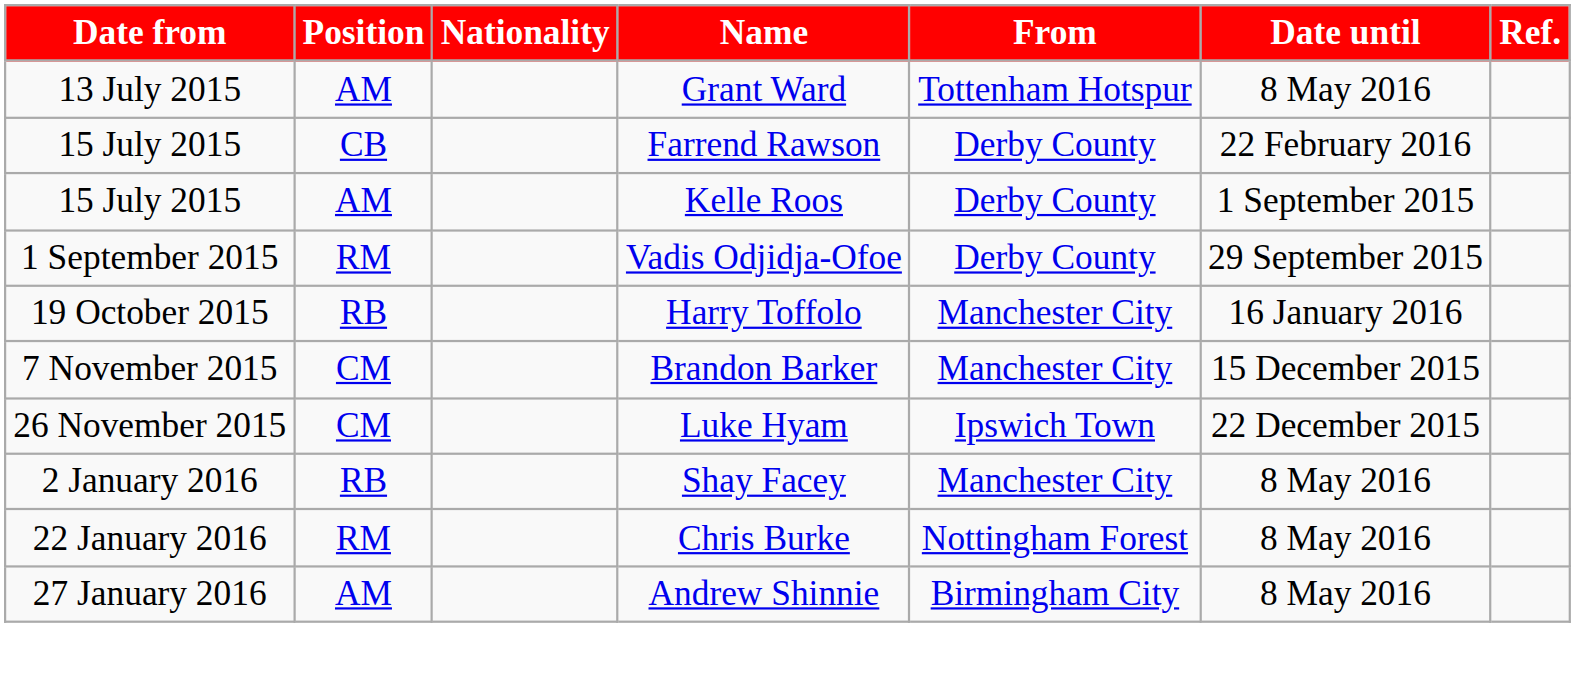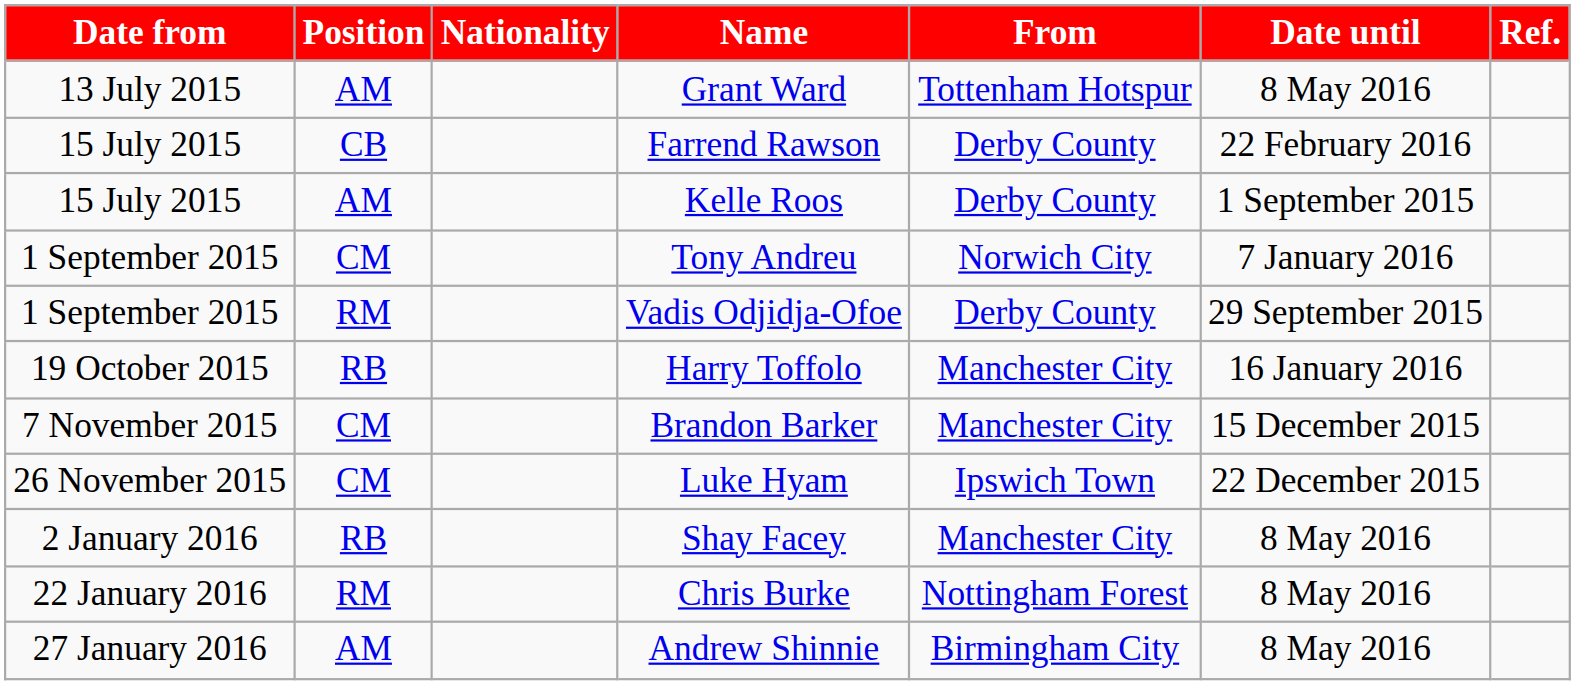 <table class="wikitable"  style="text-align:center;">
 <tr>
 <th style="background:#FF0000; color:white;">Date from</th>
 <th style="background:#FF0000; color:white;">Position</th>
 <th style="background:#FF0000; color:white;">Nationality</th>
 <th style="background:#FF0000; color:white;">Name</th>
 <th style="background:#FF0000; color:white;">From</th>
 <th style="background:#FF0000; color:white;">Date until</th>
 <th style="background:#FF0000; color:white;">Ref.</th>
 </tr>
 <tr>
 <td>13 July 2015</td>
 <td><a href='#'>AM</a></td>
 <td></td>
 <td><a href='#'>Grant Ward</a></td>
 <td><a href='#'>Tottenham Hotspur</a></td>
 <td>8 May 2016</td>
 <td></td>
 </tr>
 <tr>
 <td>15 July 2015</td>
 <td><a href='#'>CB</a></td>
 <td></td>
 <td><a href='#'>Farrend Rawson</a></td>
 <td><a href='#'>Derby County</a></td>
 <td>22 February 2016</td>
 <td></td>
 </tr>
 <tr>
 <td>15 July 2015</td>
 <td><a href='#'>AM</a></td>
 <td></td>
 <td><a href='#'>Kelle Roos</a></td>
 <td><a href='#'>Derby County</a></td>
 <td>1 September 2015</td>
+<td></td>
+</tr>
+<tr>
+<td>1 September 2015</td>
+<td><a href='#'>CM</a></td>
+<td></td>
+<td><a href='#'>Tony Andreu</a></td>
+<td><a href='#'>Norwich City</a></td>
+<td>7 January 2016</td>
 <td></td>
 </tr>
 <tr>
 <td>1 September 2015</td>
 <td><a href='#'>RM</a></td>
 <td></td>
 <td><a href='#'>Vadis Odjidja-Ofoe</a></td>
 <td><a href='#'>Derby County</a></td>
 <td>29 September 2015</td>
 <td></td>
 </tr>
 <tr>
 <td>19 October 2015</td>
 <td><a href='#'>RB</a></td>
 <td></td>
 <td><a href='#'>Harry Toffolo</a></td>
 <td><a href='#'>Manchester City</a></td>
 <td>16 January 2016</td>
 <td></td>
 </tr>
 <tr>
 <td>7 November 2015</td>
 <td><a href='#'>CM</a></td>
 <td></td>
 <td><a href='#'>Brandon Barker</a></td>
 <td><a href='#'>Manchester City</a></td>
 <td>15 December 2015</td>
 <td></td>
 </tr>
 <tr>
 <td>26 November 2015</td>
 <td><a href='#'>CM</a></td>
 <td></td>
 <td><a href='#'>Luke Hyam</a></td>
 <td><a href='#'>Ipswich Town</a></td>
 <td>22 December 2015</td>
 <td></td>
 </tr>
 <tr>
 <td>2 January 2016</td>
 <td><a href='#'>RB</a></td>
 <td></td>
 <td><a href='#'>Shay Facey</a></td>
 <td><a href='#'>Manchester City</a></td>
 <td>8 May 2016</td>
 <td></td>
 </tr>
 <tr>
 <td>22 January 2016</td>
 <td><a href='#'>RM</a></td>
 <td></td>
 <td><a href='#'>Chris Burke</a></td>
 <td><a href='#'>Nottingham Forest</a></td>
 <td>8 May 2016</td>
 <td></td>
 </tr>
 <tr>
 <td>27 January 2016</td>
 <td><a href='#'>AM</a></td>
 <td></td>
 <td><a href='#'>Andrew Shinnie</a></td>
 <td><a href='#'>Birmingham City</a></td>
 <td>8 May 2016</td>
 <td></td>
 </tr>
 </table>
